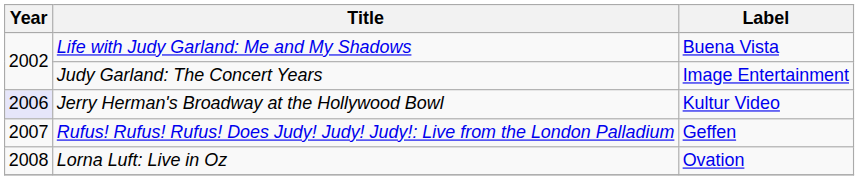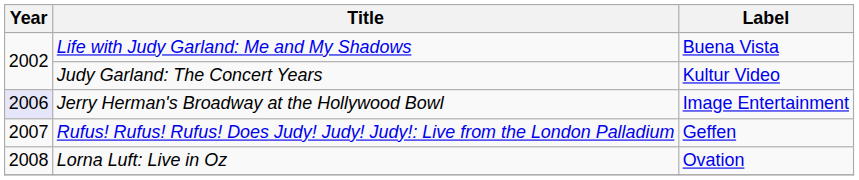 <table class="wikitable">
 <tr>
 <th>Year</th>
 <th>Title</th>
 <th>Label</th>
 </tr>
 <tr>
 <td rowspan="2">2002</td>
 <td><em><a href='#'>Life with Judy Garland: Me and My Shadows</a></em></td>
 <td><a href='#'>Buena Vista</a></td>
 </tr>
 <tr>
 <td><em>Judy Garland: The Concert Years</em></td>
-<td><a href='#'>Image Entertainment</a></td>
+<td><a href='#'>Kultur Video</a></td>
 </tr>
 <tr>
 <td style="background: lavender;">2006</td>
 <td><em>Jerry Herman's Broadway at the Hollywood Bowl</em></td>
-<td><a href='#'>Kultur Video</a></td>
+<td><a href='#'>Image Entertainment</a></td>
 </tr>
 <tr>
 <td>2007</td>
 <td><em><a href='#'>Rufus! Rufus! Rufus! Does Judy! Judy! Judy!: Live from the London Palladium</a></em></td>
 <td><a href='#'>Geffen</a></td>
 </tr>
 <tr>
 <td>2008</td>
 <td><em>Lorna Luft: Live in Oz</em></td>
 <td><a href='#'>Ovation</a></td>
 </tr>
 <tr>
 </tr>
 </table>
